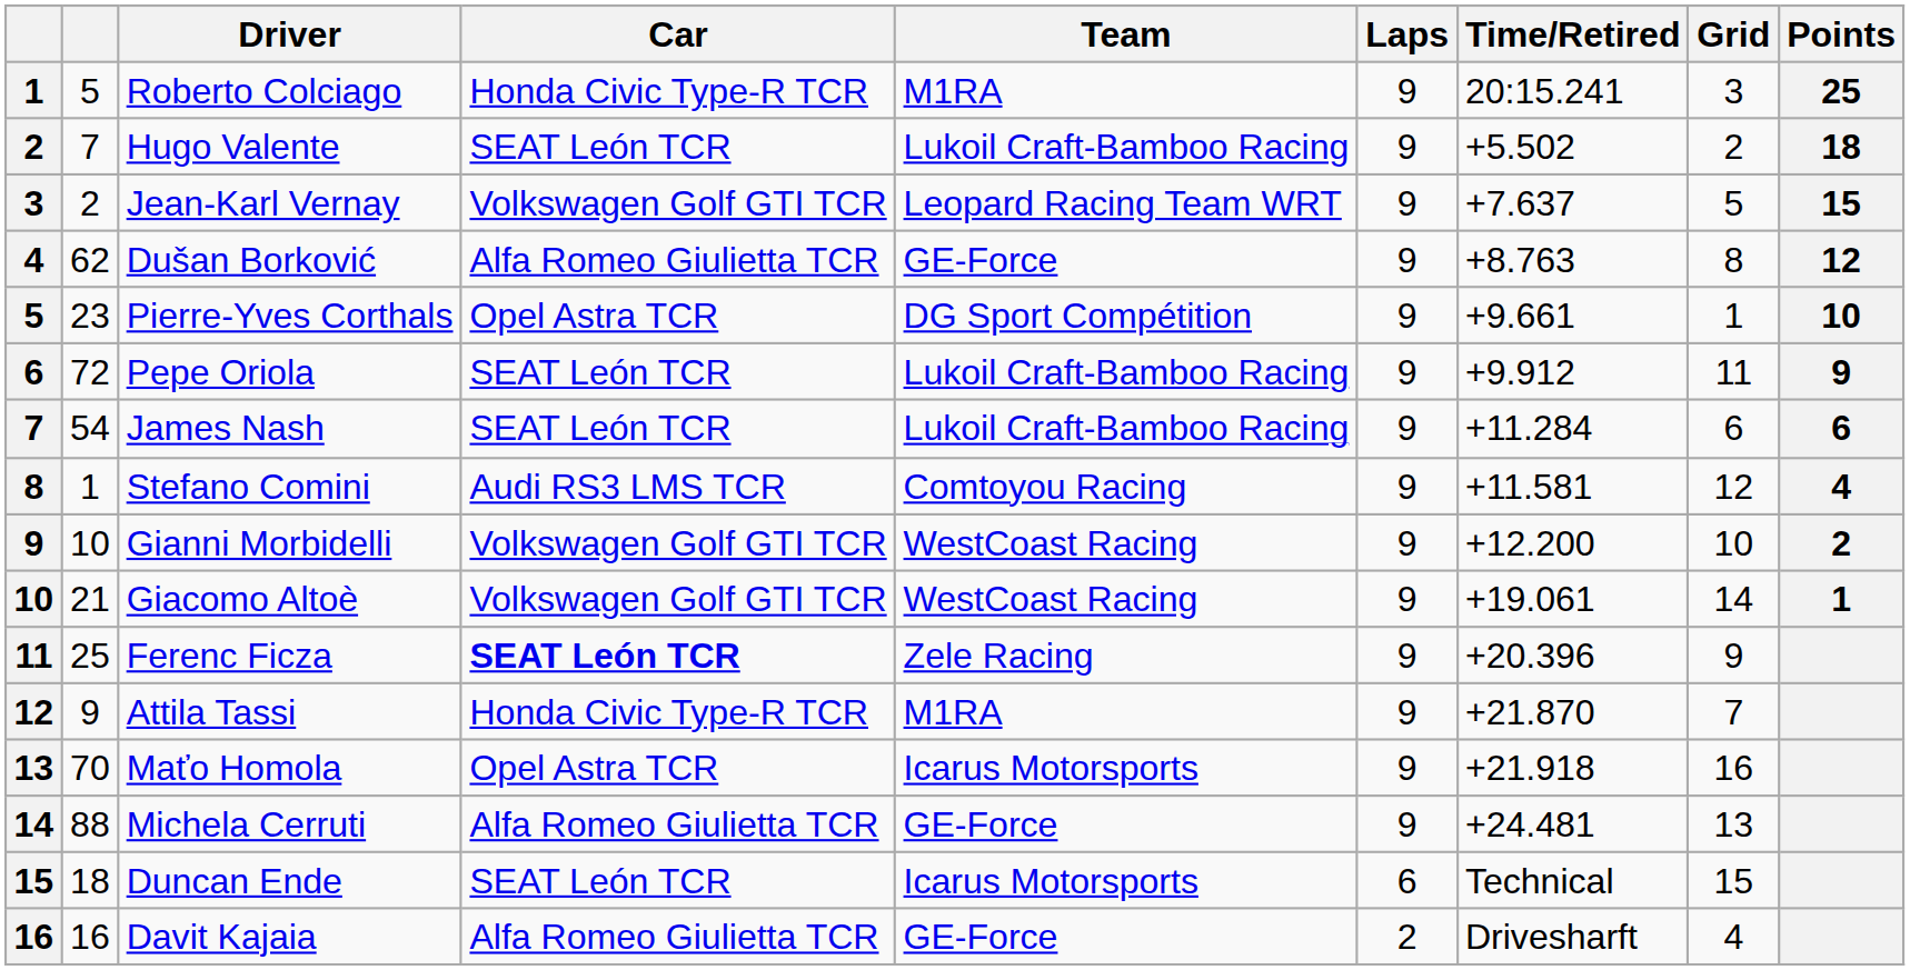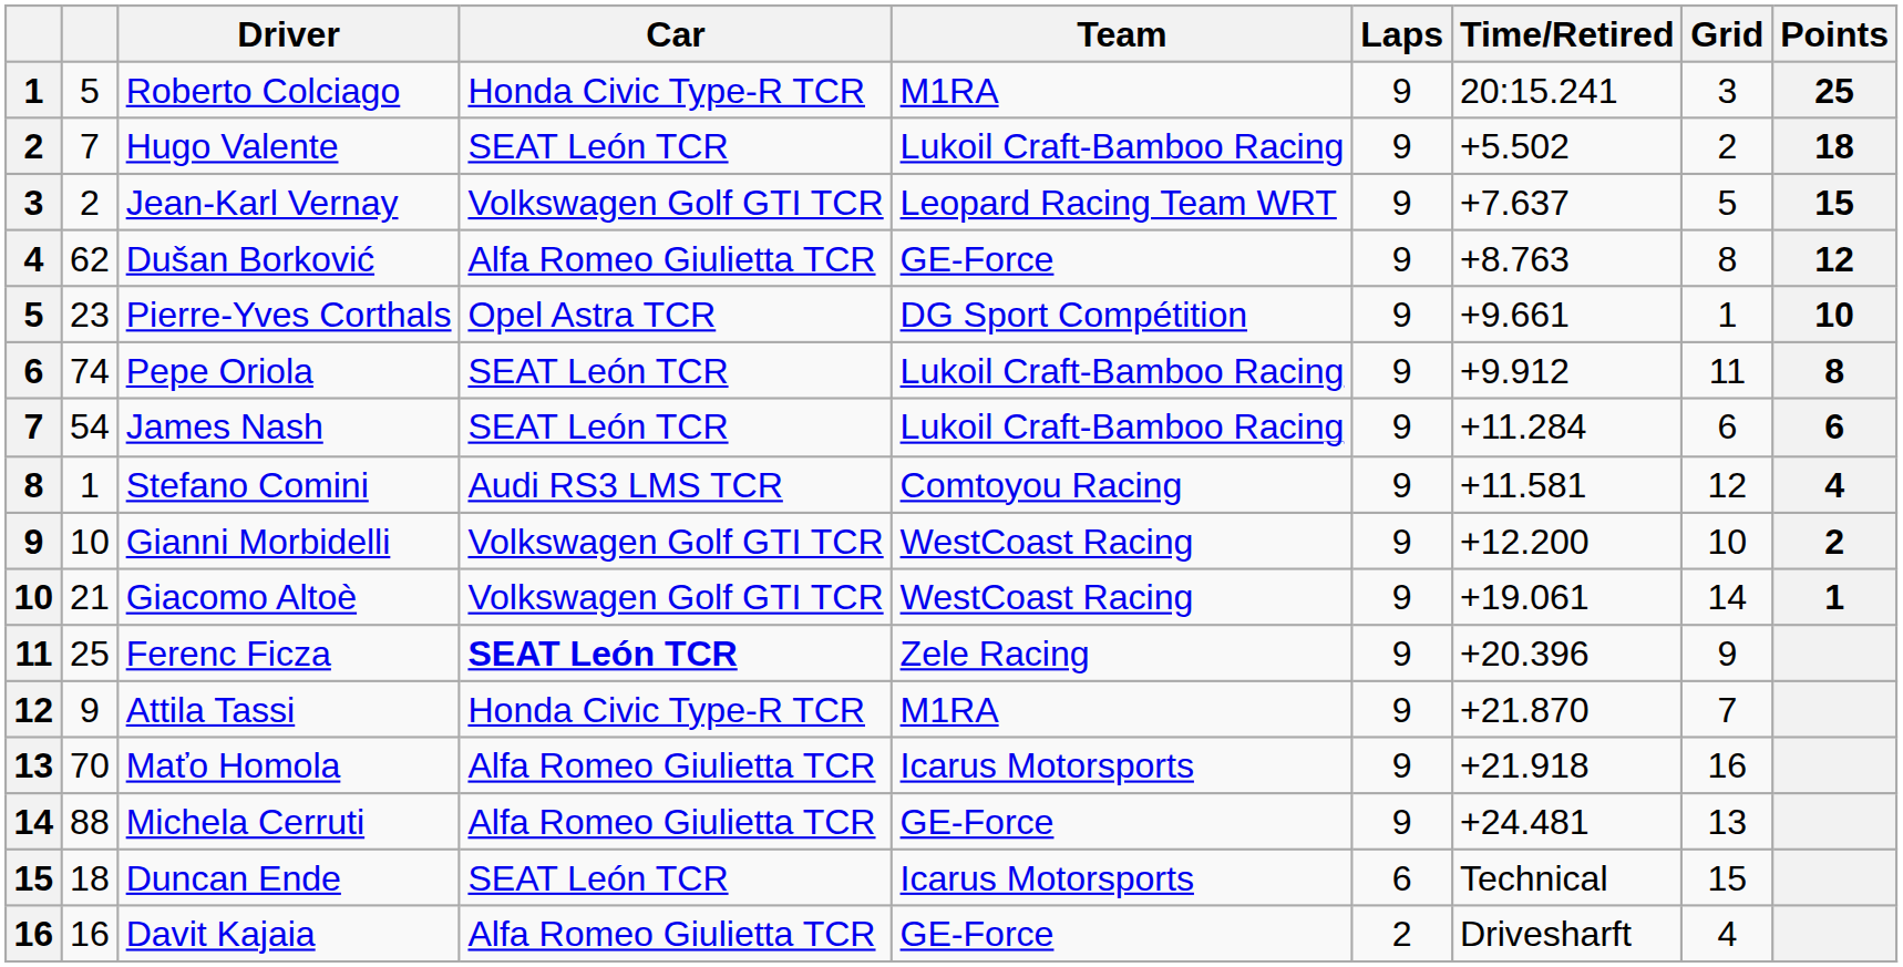 <table class="wikitable sortable" style="font-size:95%">
 <tr>
 <th></th>
 <th></th>
 <th>Driver</th>
 <th>Car</th>
 <th>Team</th>
 <th>Laps</th>
 <th>Time/Retired</th>
 <th>Grid</th>
 <th>Points</th>
 </tr>
 <tr>
 <th>1</th>
 <td align=center>5</td>
 <td> <a href='#'>Roberto Colciago</a></td>
 <td><a href='#'>Honda Civic Type-R TCR</a></td>
 <td> <a href='#'>M1RA</a></td>
 <td align=center>9</td>
 <td>20:15.241</td>
 <td align=center>3</td>
 <th>25</th>
 </tr>
 <tr>
 <th>2</th>
 <td align=center>7</td>
 <td> <a href='#'>Hugo Valente</a></td>
 <td><a href='#'>SEAT León TCR</a></td>
 <td> <a href='#'>Lukoil Craft-Bamboo Racing</a></td>
 <td align=center>9</td>
 <td>+5.502</td>
 <td align=center>2</td>
 <th>18</th>
 </tr>
 <tr>
 <th>3</th>
 <td align=center>2</td>
 <td> <a href='#'>Jean-Karl Vernay</a></td>
 <td><a href='#'>Volkswagen Golf GTI TCR</a></td>
 <td> <a href='#'>Leopard Racing Team WRT</a></td>
 <td align=center>9</td>
 <td>+7.637</td>
 <td align=center>5</td>
 <th>15</th>
 </tr>
 <tr>
 <th>4</th>
 <td align=center>62</td>
 <td> <a href='#'>Dušan Borković</a></td>
 <td><a href='#'>Alfa Romeo Giulietta TCR</a></td>
 <td> <a href='#'>GE-Force</a></td>
 <td align=center>9</td>
 <td>+8.763</td>
 <td align=center>8</td>
 <th>12</th>
 </tr>
 <tr>
 <th>5</th>
 <td align=center>23</td>
 <td> <a href='#'>Pierre-Yves Corthals</a></td>
 <td><a href='#'>Opel Astra TCR</a></td>
 <td> <a href='#'>DG Sport Compétition</a></td>
 <td align=center>9</td>
 <td>+9.661</td>
 <td align=center>1</td>
 <th>10</th>
 </tr>
 <tr>
 <th>6</th>
-<td align=center>72</td>
+<td align=center>74</td>
 <td> <a href='#'>Pepe Oriola</a></td>
 <td><a href='#'>SEAT León TCR</a></td>
 <td> <a href='#'>Lukoil Craft-Bamboo Racing</a></td>
 <td align=center>9</td>
 <td>+9.912</td>
 <td align=center>11</td>
-<th>9</th>
+<th>8</th>
 </tr>
 <tr>
 <th>7</th>
 <td align=center>54</td>
 <td> <a href='#'>James Nash</a></td>
 <td><a href='#'>SEAT León TCR</a></td>
 <td> <a href='#'>Lukoil Craft-Bamboo Racing</a></td>
 <td align=center>9</td>
 <td>+11.284</td>
 <td align=center>6</td>
 <th>6</th>
 </tr>
 <tr>
 <th>8</th>
 <td align=center>1</td>
 <td> <a href='#'>Stefano Comini</a></td>
 <td><a href='#'>Audi RS3 LMS TCR</a></td>
 <td> <a href='#'>Comtoyou Racing</a></td>
 <td align=center>9</td>
 <td>+11.581</td>
 <td align=center>12</td>
 <th>4</th>
 </tr>
 <tr>
 <th>9</th>
 <td align=center>10</td>
 <td> <a href='#'>Gianni Morbidelli</a></td>
 <td><a href='#'>Volkswagen Golf GTI TCR</a></td>
 <td> <a href='#'>WestCoast Racing</a></td>
 <td align=center>9</td>
 <td>+12.200</td>
 <td align=center>10</td>
 <th>2</th>
 </tr>
 <tr>
 <th>10</th>
 <td align=center>21</td>
 <td> <a href='#'>Giacomo Altoè</a></td>
 <td><a href='#'>Volkswagen Golf GTI TCR</a></td>
 <td> <a href='#'>WestCoast Racing</a></td>
 <td align=center>9</td>
 <td>+19.061</td>
 <td align=center>14</td>
 <th>1</th>
 </tr>
 <tr>
 <th>11</th>
 <td align=center>25</td>
 <td> <a href='#'>Ferenc Ficza</a></td>
 <td><strong><a href='#'>SEAT León TCR</a></strong></td>
 <td> <a href='#'>Zele Racing</a></td>
 <td align=center>9</td>
 <td>+20.396</td>
 <td align=center>9</td>
 <th></th>
 </tr>
 <tr>
 <th>12</th>
 <td align=center>9</td>
 <td> <a href='#'>Attila Tassi</a></td>
 <td><a href='#'>Honda Civic Type-R TCR</a></td>
 <td> <a href='#'>M1RA</a></td>
 <td align=center>9</td>
 <td>+21.870</td>
 <td align=center>7</td>
 <th></th>
 </tr>
 <tr>
 <th>13</th>
 <td align=center>70</td>
 <td> <a href='#'>Maťo Homola</a></td>
-<td><a href='#'>Opel Astra TCR</a></td>
+<td><a href='#'>Alfa Romeo Giulietta TCR</a></td>
 <td> <a href='#'>Icarus Motorsports</a></td>
 <td align=center>9</td>
 <td>+21.918</td>
 <td align=center>16</td>
 <th></th>
 </tr>
 <tr>
 <th>14</th>
 <td align=center>88</td>
 <td> <a href='#'>Michela Cerruti</a></td>
 <td><a href='#'>Alfa Romeo Giulietta TCR</a></td>
 <td> <a href='#'>GE-Force</a></td>
 <td align=center>9</td>
 <td>+24.481</td>
 <td align=center>13</td>
 <th></th>
 </tr>
 <tr>
 <th>15</th>
 <td align=center>18</td>
 <td> <a href='#'>Duncan Ende</a></td>
 <td><a href='#'>SEAT León TCR</a></td>
 <td> <a href='#'>Icarus Motorsports</a></td>
 <td align=center>6</td>
 <td>Technical</td>
 <td align=center>15</td>
 <th></th>
 </tr>
 <tr>
 <th>16</th>
 <td align=center>16</td>
 <td> <a href='#'>Davit Kajaia</a></td>
 <td><a href='#'>Alfa Romeo Giulietta TCR</a></td>
 <td> <a href='#'>GE-Force</a></td>
 <td align=center>2</td>
 <td>Drivesharft</td>
 <td align=center>4</td>
 <th></th>
 </tr>
 <tr>
 </tr>
 </table>
